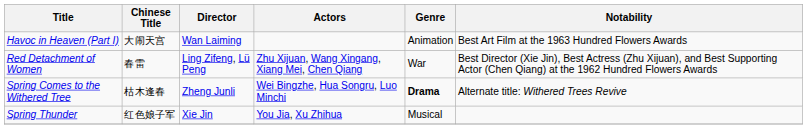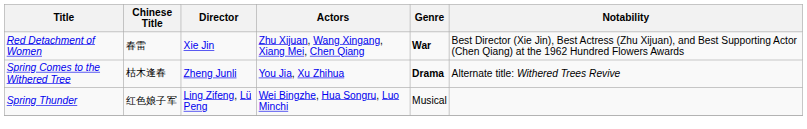 <table class="wikitable">
 <tr>
 <th>Title</th>
 <th>Chinese Title</th>
 <th>Director</th>
 <th>Actors</th>
 <th>Genre</th>
 <th>Notability</th>
 </tr>
 <tr>
-<td><em><a href='#'>Havoc in Heaven (Part I)</a></em></td>
-<td>大闹天宫</td>
-<td><a href='#'>Wan Laiming</a></td>
-<td></td>
-<td>Animation</td>
-<td>Best Art Film at the 1963 Hundred Flowers Awards</td>
-</tr>
-<tr>
 <td><em><a href='#'>Red Detachment of Women</a></em></td>
 <td>春雷</td>
-<td><a href='#'>Ling Zifeng</a>, <a href='#'>Lü Peng</a></td>
+<td><a href='#'>Xie Jin</a></td>
 <td><a href='#'>Zhu Xijuan</a>, <a href='#'>Wang Xingang</a>, <a href='#'>Xiang Mei</a>, <a href='#'>Chen Qiang</a></td>
-<td>War</td>
+<td><strong>War</strong></td>
 <td>Best Director (Xie Jin), Best Actress (Zhu Xijuan), and Best Supporting Actor (Chen Qiang) at the 1962 Hundred Flowers Awards</td>
 </tr>
 <tr>
 <td><em><a href='#'>Spring Comes to the Withered Tree</a></em></td>
 <td>枯木逢春</td>
 <td><a href='#'>Zheng Junli</a></td>
-<td><a href='#'>Wei Bingzhe</a>, <a href='#'>Hua Songru</a>, <a href='#'>Luo Minchi</a></td>
+<td><a href='#'>You Jia</a>, <a href='#'>Xu Zhihua</a></td>
 <td><strong>Drama</strong></td>
 <td>Alternate title: <em>Withered Trees Revive</em></td>
 </tr>
 <tr>
 <td><em><a href='#'>Spring Thunder</a></em></td>
 <td>红色娘子军</td>
-<td><a href='#'>Xie Jin</a></td>
-<td><a href='#'>You Jia</a>, <a href='#'>Xu Zhihua</a></td>
+<td><a href='#'>Ling Zifeng</a>, <a href='#'>Lü Peng</a></td>
+<td><a href='#'>Wei Bingzhe</a>, <a href='#'>Hua Songru</a>, <a href='#'>Luo Minchi</a></td>
 <td>Musical</td>
 <td></td>
 </tr>
 <tr>
 </tr>
 </table>
